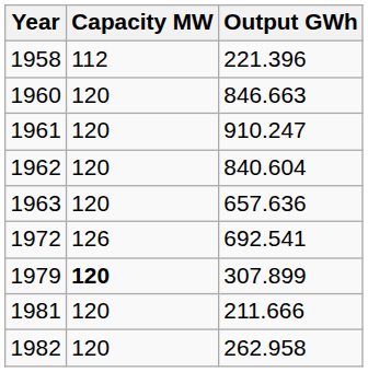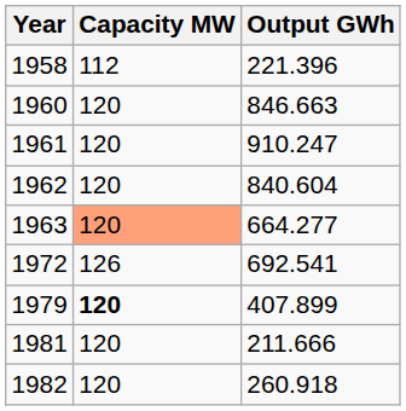 <table class="wikitable">
 <tr>
 <th>Year</th>
 <th>Capacity MW</th>
 <th>Output GWh</th>
 </tr>
 <tr>
 <td>1958</td>
 <td>112</td>
 <td>221.396</td>
 </tr>
 <tr>
 <td>1960</td>
 <td>120</td>
 <td>846.663</td>
 </tr>
 <tr>
 <td>1961</td>
 <td>120</td>
 <td>910.247</td>
 </tr>
 <tr>
 <td>1962</td>
 <td>120</td>
 <td>840.604</td>
 </tr>
 <tr>
 <td>1963</td>
-<td>120</td>
-<td>657.636</td>
+<td style="background: lightsalmon;">120</td>
+<td>664.277</td>
 </tr>
 <tr>
 <td>1972</td>
 <td>126</td>
 <td>692.541</td>
 </tr>
 <tr>
 <td>1979</td>
 <td><strong>120</strong></td>
-<td>307.899</td>
+<td>407.899</td>
 </tr>
 <tr>
 <td>1981</td>
 <td>120</td>
 <td>211.666</td>
 </tr>
 <tr>
 <td>1982</td>
 <td>120</td>
-<td>262.958</td>
+<td>260.918</td>
 </tr>
 </table>
